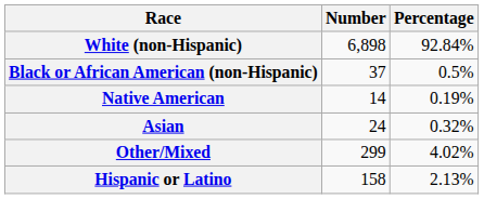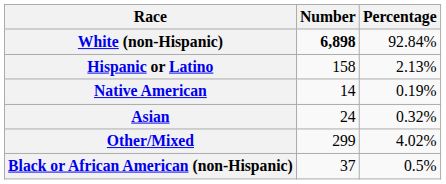 <table class="wikitable" style="text-align:right">
 <tr>
 <th scope="col">Race</th>
 <th scope="col">Number</th>
 <th scope="col">Percentage</th>
 </tr>
 <tr>
 <th scope="row"><a href='#'>White</a> (non-Hispanic)</th>
-<td>6,898</td>
+<td><strong>6,898</strong></td>
 <td>92.84%</td>
 </tr>
 <tr>
-<th scope="row"><a href='#'>Black or African American</a> (non-Hispanic)</th>
-<td>37</td>
-<td>0.5%</td>
+<th scope="row"><a href='#'>Hispanic</a> or <a href='#'>Latino</a></th>
+<td>158</td>
+<td>2.13%</td>
 </tr>
 <tr>
 <th scope="row"><a href='#'>Native American</a></th>
 <td>14</td>
 <td>0.19%</td>
 </tr>
 <tr>
 <th scope="row"><a href='#'>Asian</a></th>
 <td>24</td>
 <td>0.32%</td>
 </tr>
 <tr>
 <th scope="row"><a href='#'>Other/Mixed</a></th>
 <td>299</td>
 <td>4.02%</td>
 </tr>
 <tr>
-<th scope="row"><a href='#'>Hispanic</a> or <a href='#'>Latino</a></th>
-<td>158</td>
-<td>2.13%</td>
+<th scope="row"><a href='#'>Black or African American</a> (non-Hispanic)</th>
+<td>37</td>
+<td>0.5%</td>
 </tr>
 </table>
